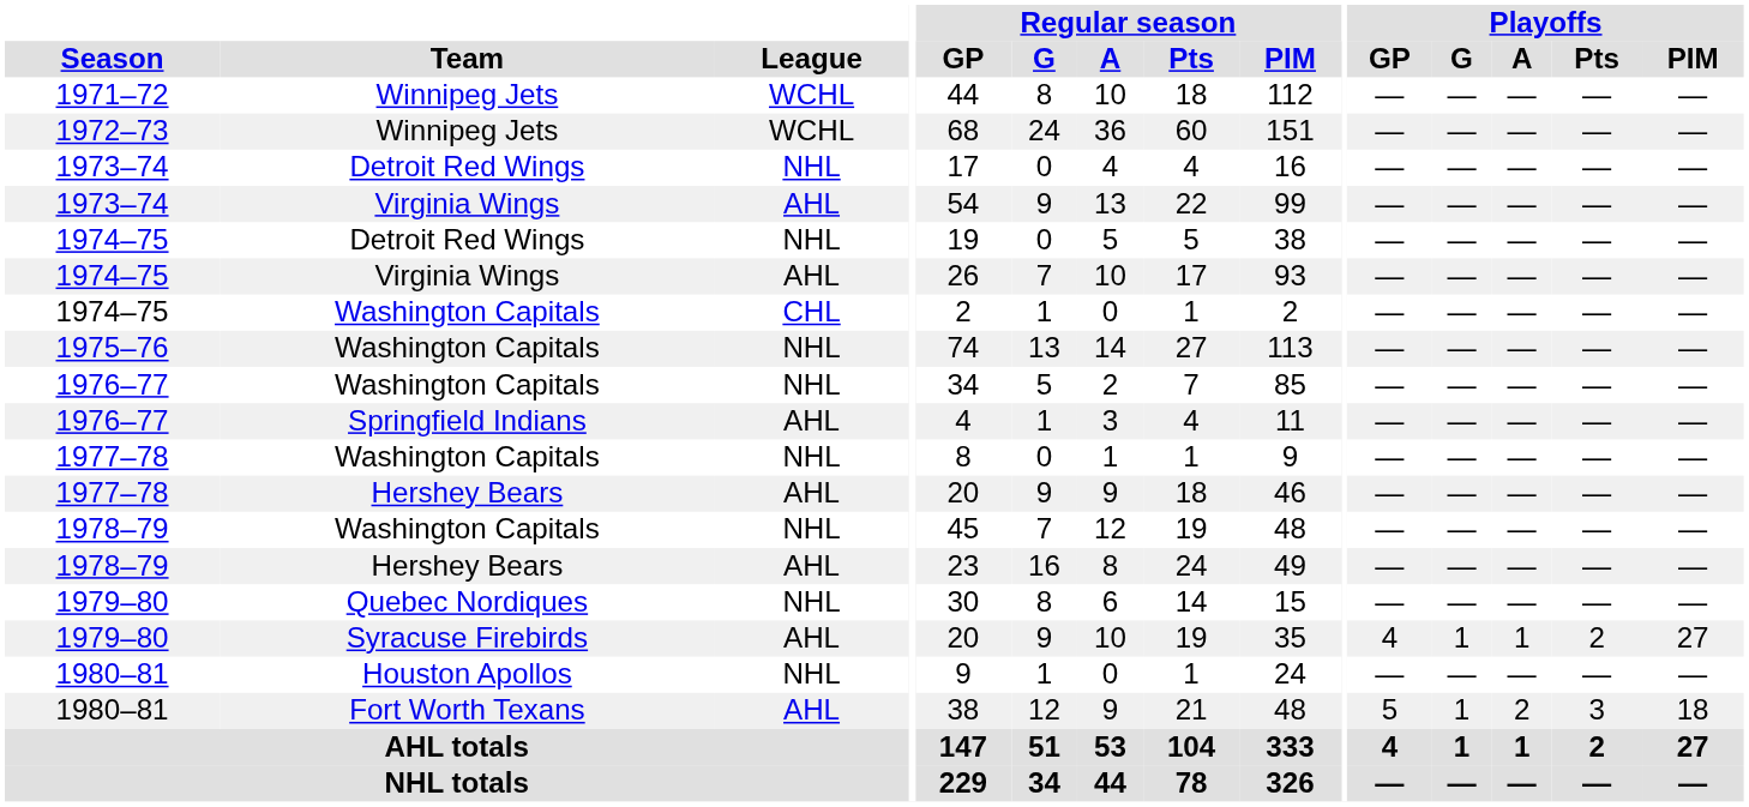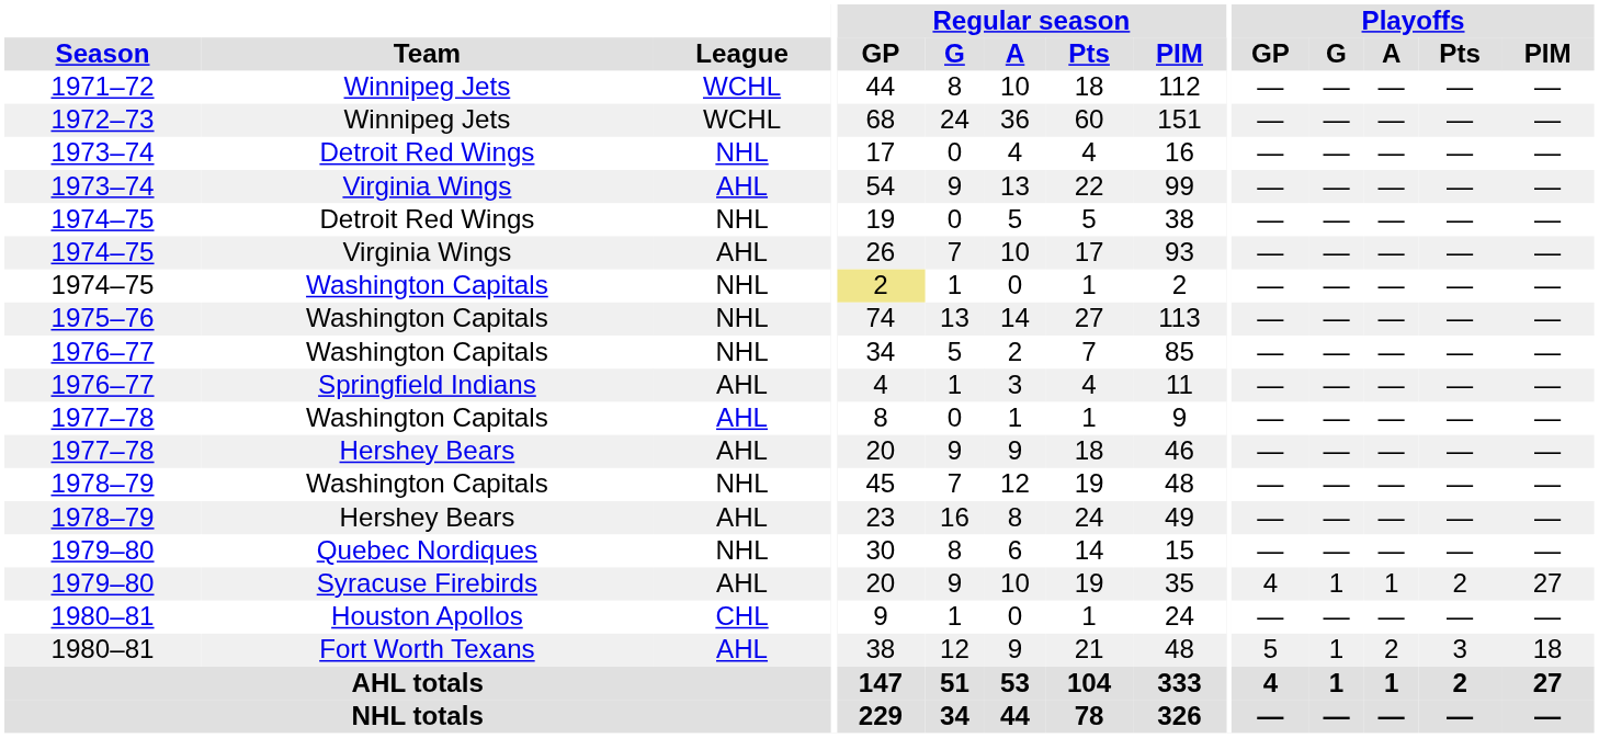 <table border="0" cellpadding="1" cellspacing="0" style="text-align:center; width:60em">
 <tr bgcolor="#e0e0e0">
 <th colspan="3" bgcolor="#ffffff"></th>
 <th rowspan="100" bgcolor="#ffffff"></th>
 <th colspan="5"><a href='#'>Regular season</a></th>
 <th rowspan="100" bgcolor="#ffffff"></th>
 <th colspan="5"><a href='#'>Playoffs</a></th>
 </tr>
 <tr bgcolor="#e0e0e0">
 <th><a href='#'>Season</a></th>
 <th>Team</th>
 <th>League</th>
 <th>GP</th>
 <th><a href='#'>G</a></th>
 <th><a href='#'>A</a></th>
 <th><a href='#'>Pts</a></th>
 <th><a href='#'>PIM</a></th>
 <th>GP</th>
 <th>G</th>
 <th>A</th>
 <th>Pts</th>
 <th>PIM</th>
 </tr>
 <tr>
 <td><a href='#'>1971–72</a></td>
 <td><a href='#'>Winnipeg Jets</a></td>
 <td><a href='#'>WCHL</a></td>
 <td>44</td>
 <td>8</td>
 <td>10</td>
 <td>18</td>
 <td>112</td>
 <td>—</td>
 <td>—</td>
 <td>—</td>
 <td>—</td>
 <td>—</td>
 </tr>
 <tr bgcolor="#f0f0f0">
 <td><a href='#'>1972–73</a></td>
 <td>Winnipeg Jets</td>
 <td>WCHL</td>
 <td>68</td>
 <td>24</td>
 <td>36</td>
 <td>60</td>
 <td>151</td>
 <td>—</td>
 <td>—</td>
 <td>—</td>
 <td>—</td>
 <td>—</td>
 </tr>
 <tr>
 <td><a href='#'>1973–74</a></td>
 <td><a href='#'>Detroit Red Wings</a></td>
 <td><a href='#'>NHL</a></td>
 <td>17</td>
 <td>0</td>
 <td>4</td>
 <td>4</td>
 <td>16</td>
 <td>—</td>
 <td>—</td>
 <td>—</td>
 <td>—</td>
 <td>—</td>
 </tr>
 <tr bgcolor="#f0f0f0">
 <td><a href='#'>1973–74</a></td>
 <td><a href='#'>Virginia Wings</a></td>
 <td><a href='#'>AHL</a></td>
 <td>54</td>
 <td>9</td>
 <td>13</td>
 <td>22</td>
 <td>99</td>
 <td>—</td>
 <td>—</td>
 <td>—</td>
 <td>—</td>
 <td>—</td>
 </tr>
 <tr>
 <td><a href='#'>1974–75</a></td>
 <td>Detroit Red Wings</td>
 <td>NHL</td>
 <td>19</td>
 <td>0</td>
 <td>5</td>
 <td>5</td>
 <td>38</td>
 <td>—</td>
 <td>—</td>
 <td>—</td>
 <td>—</td>
 <td>—</td>
 </tr>
 <tr bgcolor="#f0f0f0">
 <td><a href='#'>1974–75</a></td>
 <td>Virginia Wings</td>
 <td>AHL</td>
 <td>26</td>
 <td>7</td>
 <td>10</td>
 <td>17</td>
 <td>93</td>
 <td>—</td>
 <td>—</td>
 <td>—</td>
 <td>—</td>
 <td>—</td>
 </tr>
 <tr>
 <td>1974–75</td>
 <td><a href='#'>Washington Capitals</a></td>
-<td><a href='#'>CHL</a></td>
-<td>2</td>
+<td>NHL</td>
+<td style="background: khaki;">2</td>
 <td>1</td>
 <td>0</td>
 <td>1</td>
 <td>2</td>
 <td>—</td>
 <td>—</td>
 <td>—</td>
 <td>—</td>
 <td>—</td>
 </tr>
 <tr bgcolor="#f0f0f0">
 <td><a href='#'>1975–76</a></td>
 <td>Washington Capitals</td>
 <td>NHL</td>
 <td>74</td>
 <td>13</td>
 <td>14</td>
 <td>27</td>
 <td>113</td>
 <td>—</td>
 <td>—</td>
 <td>—</td>
 <td>—</td>
 <td>—</td>
 </tr>
 <tr>
 <td><a href='#'>1976–77</a></td>
 <td>Washington Capitals</td>
 <td>NHL</td>
 <td>34</td>
 <td>5</td>
 <td>2</td>
 <td>7</td>
 <td>85</td>
 <td>—</td>
 <td>—</td>
 <td>—</td>
 <td>—</td>
 <td>—</td>
 </tr>
 <tr bgcolor="#f0f0f0">
 <td><a href='#'>1976–77</a></td>
 <td><a href='#'>Springfield Indians</a></td>
 <td>AHL</td>
 <td>4</td>
 <td>1</td>
 <td>3</td>
 <td>4</td>
 <td>11</td>
 <td>—</td>
 <td>—</td>
 <td>—</td>
 <td>—</td>
 <td>—</td>
 </tr>
 <tr>
 <td><a href='#'>1977–78</a></td>
 <td>Washington Capitals</td>
-<td>NHL</td>
+<td><a href='#'>AHL</a></td>
 <td>8</td>
 <td>0</td>
 <td>1</td>
 <td>1</td>
 <td>9</td>
 <td>—</td>
 <td>—</td>
 <td>—</td>
 <td>—</td>
 <td>—</td>
 </tr>
 <tr bgcolor="#f0f0f0">
 <td><a href='#'>1977–78</a></td>
 <td><a href='#'>Hershey Bears</a></td>
 <td>AHL</td>
 <td>20</td>
 <td>9</td>
 <td>9</td>
 <td>18</td>
 <td>46</td>
 <td>—</td>
 <td>—</td>
 <td>—</td>
 <td>—</td>
 <td>—</td>
 </tr>
 <tr>
 <td><a href='#'>1978–79</a></td>
 <td>Washington Capitals</td>
 <td>NHL</td>
 <td>45</td>
 <td>7</td>
 <td>12</td>
 <td>19</td>
 <td>48</td>
 <td>—</td>
 <td>—</td>
 <td>—</td>
 <td>—</td>
 <td>—</td>
 </tr>
 <tr bgcolor="#f0f0f0">
 <td><a href='#'>1978–79</a></td>
 <td>Hershey Bears</td>
 <td>AHL</td>
 <td>23</td>
 <td>16</td>
 <td>8</td>
 <td>24</td>
 <td>49</td>
 <td>—</td>
 <td>—</td>
 <td>—</td>
 <td>—</td>
 <td>—</td>
 </tr>
 <tr>
 <td><a href='#'>1979–80</a></td>
 <td><a href='#'>Quebec Nordiques</a></td>
 <td>NHL</td>
 <td>30</td>
 <td>8</td>
 <td>6</td>
 <td>14</td>
 <td>15</td>
 <td>—</td>
 <td>—</td>
 <td>—</td>
 <td>—</td>
 <td>—</td>
 </tr>
 <tr bgcolor="#f0f0f0">
 <td><a href='#'>1979–80</a></td>
 <td><a href='#'>Syracuse Firebirds</a></td>
 <td>AHL</td>
 <td>20</td>
 <td>9</td>
 <td>10</td>
 <td>19</td>
 <td>35</td>
 <td>4</td>
 <td>1</td>
 <td>1</td>
 <td>2</td>
 <td>27</td>
 </tr>
 <tr>
 <td><a href='#'>1980–81</a></td>
 <td><a href='#'>Houston Apollos</a></td>
-<td>NHL</td>
+<td><a href='#'>CHL</a></td>
 <td>9</td>
 <td>1</td>
 <td>0</td>
 <td>1</td>
 <td>24</td>
 <td>—</td>
 <td>—</td>
 <td>—</td>
 <td>—</td>
 <td>—</td>
 </tr>
 <tr bgcolor="#f0f0f0">
 <td>1980–81</td>
 <td><a href='#'>Fort Worth Texans</a></td>
 <td><a href='#'>AHL</a></td>
 <td>38</td>
 <td>12</td>
 <td>9</td>
 <td>21</td>
 <td>48</td>
 <td>5</td>
 <td>1</td>
 <td>2</td>
 <td>3</td>
 <td>18</td>
 </tr>
 <tr bgcolor="#e0e0e0">
 <th colspan="3">AHL totals</th>
 <th>147</th>
 <th>51</th>
 <th>53</th>
 <th>104</th>
 <th>333</th>
 <th>4</th>
 <th>1</th>
 <th>1</th>
 <th>2</th>
 <th>27</th>
 </tr>
 <tr bgcolor="#e0e0e0">
 <th colspan="3">NHL totals</th>
 <th>229</th>
 <th>34</th>
 <th>44</th>
 <th>78</th>
 <th>326</th>
 <th>—</th>
 <th>—</th>
 <th>—</th>
 <th>—</th>
 <th>—</th>
 </tr>
 </table>
